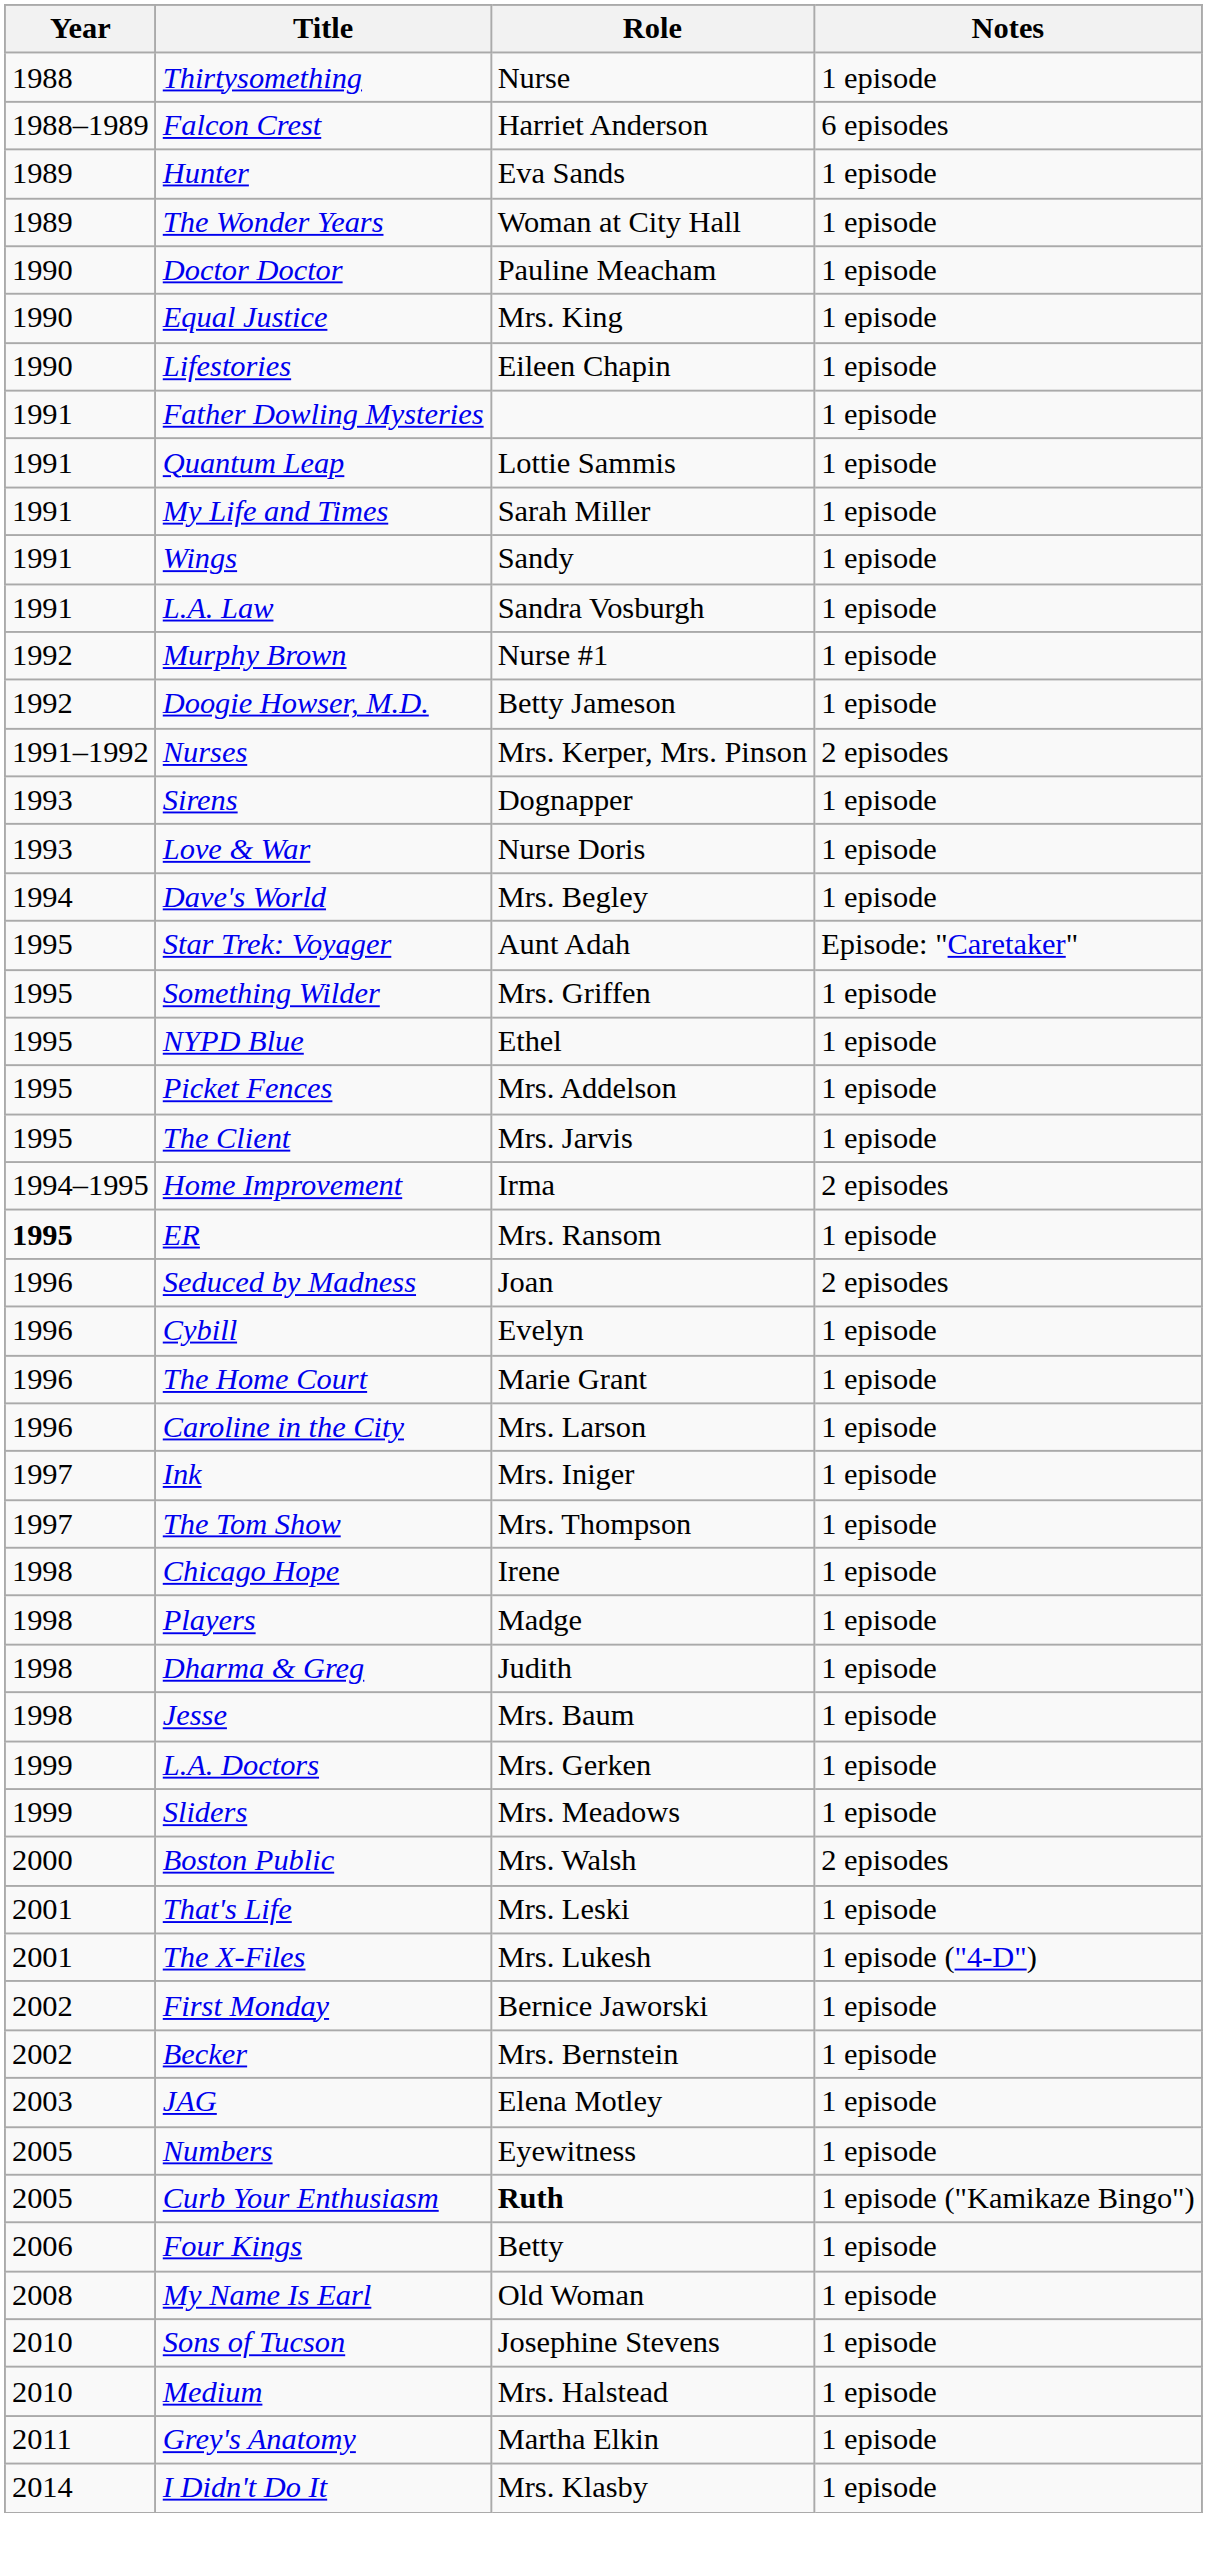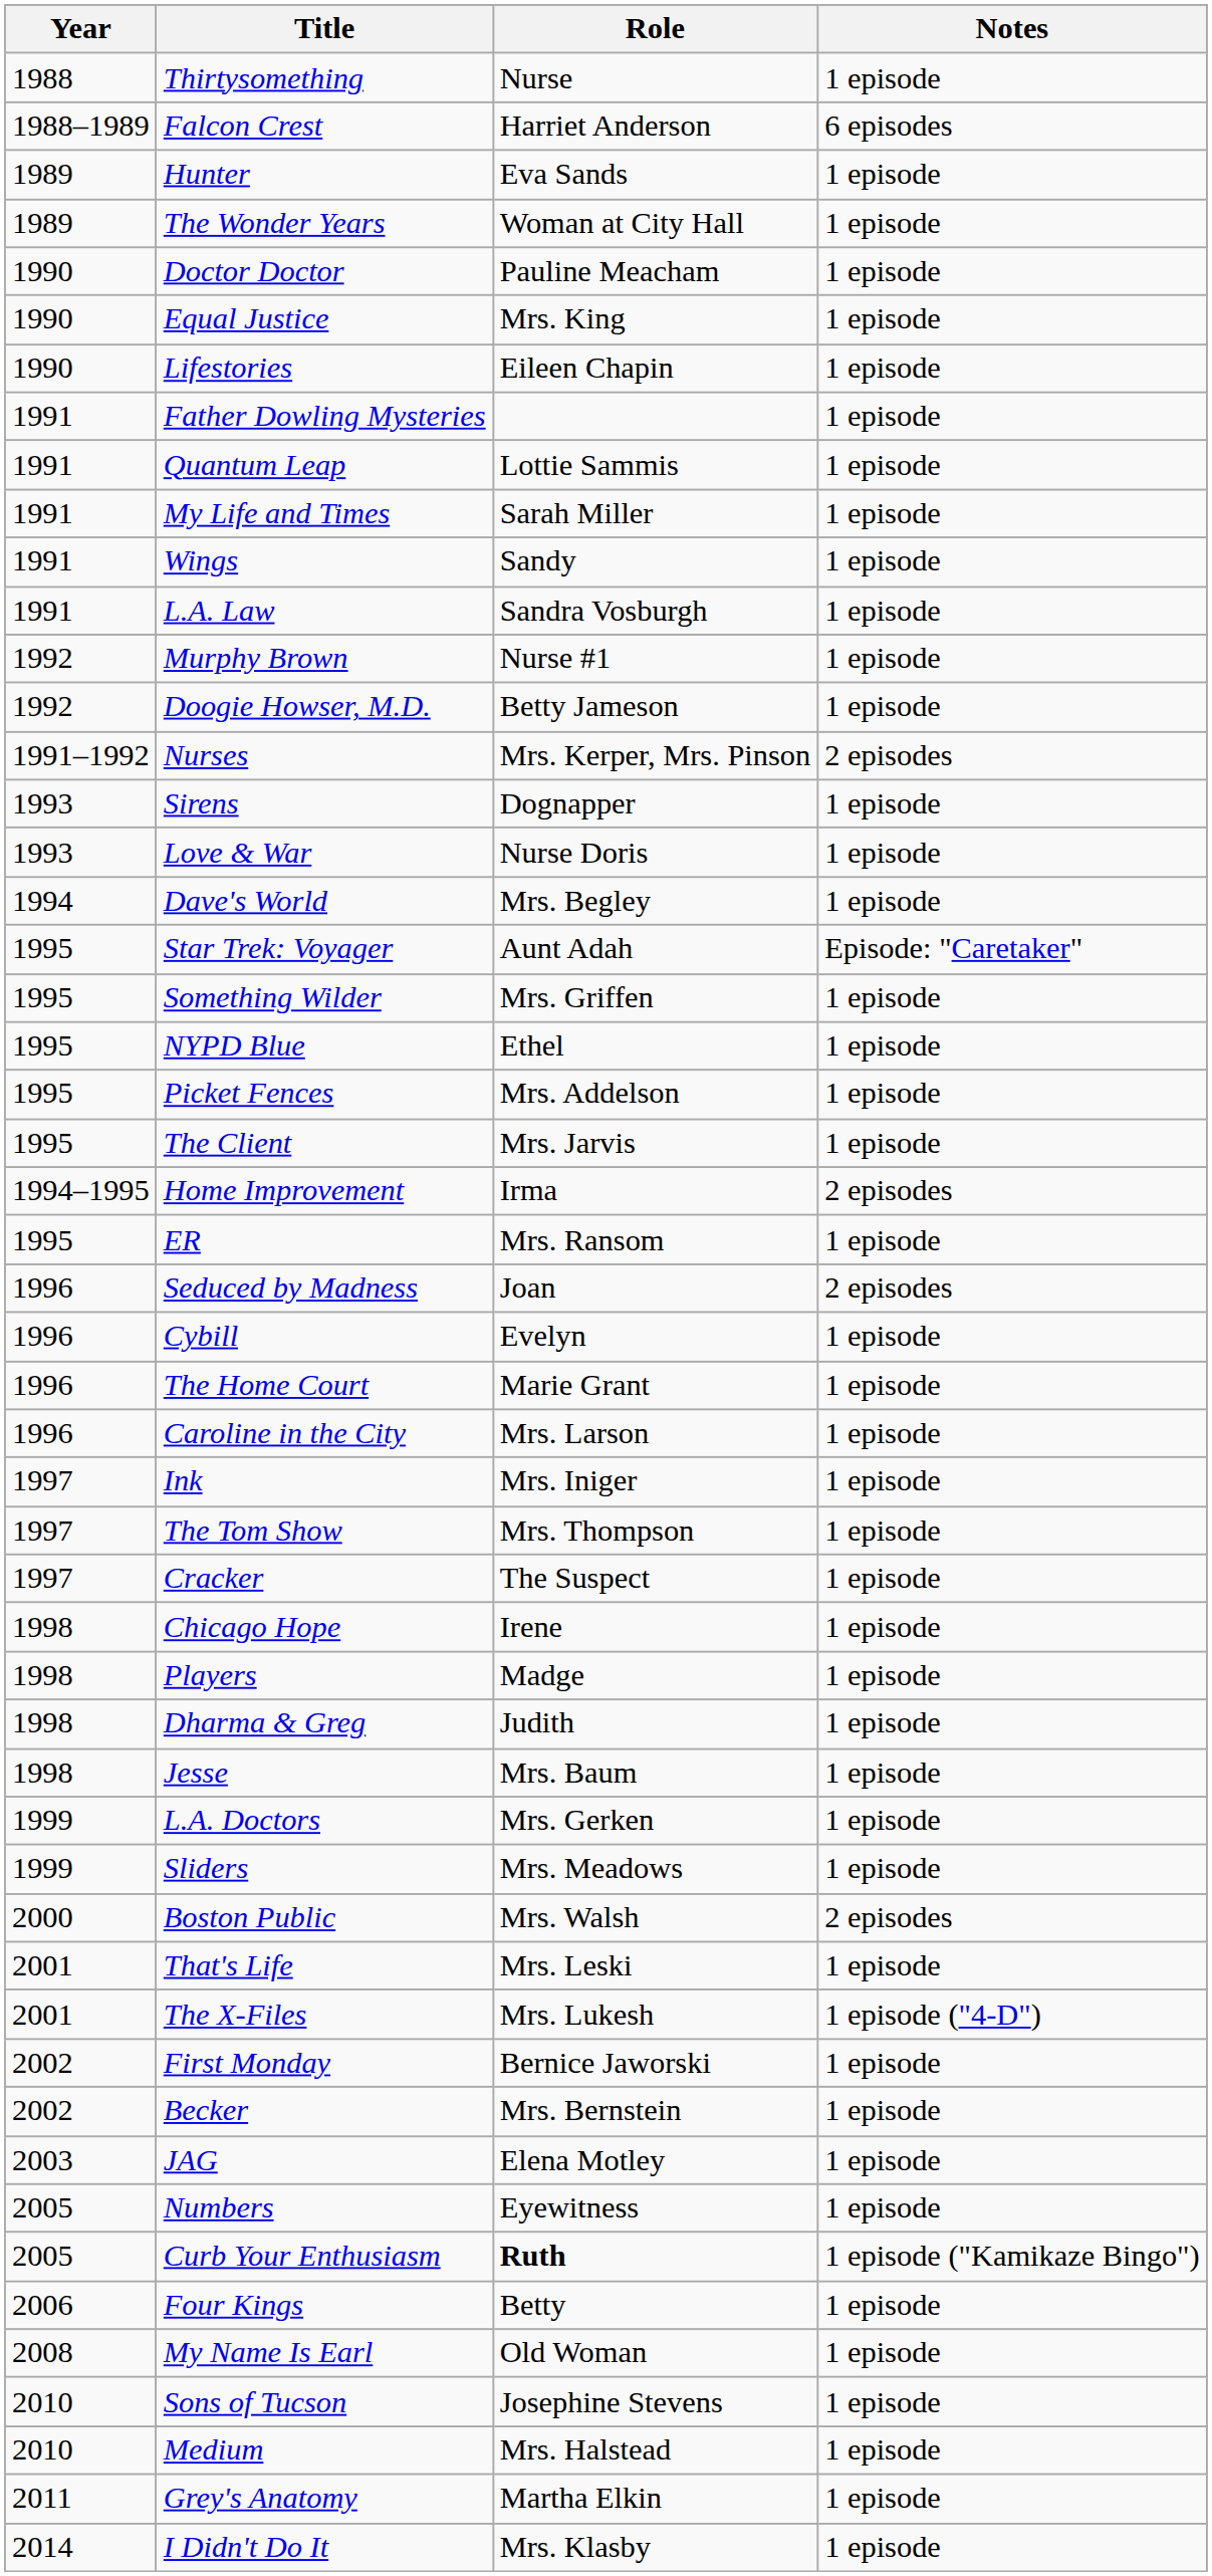 <table class="wikitable sortable">
 <tr>
 <th>Year</th>
 <th>Title</th>
 <th>Role</th>
 <th>Notes</th>
 </tr>
 <tr>
 <td>1988</td>
 <td><a href='#'><em>Thirtysomething</em></a></td>
 <td>Nurse</td>
 <td>1 episode</td>
 </tr>
 <tr>
 <td>1988–1989</td>
 <td><em><a href='#'>Falcon Crest</a></em></td>
 <td>Harriet Anderson</td>
 <td>6 episodes</td>
 </tr>
 <tr>
 <td>1989</td>
 <td><a href='#'><em>Hunter</em></a></td>
 <td>Eva Sands</td>
 <td>1 episode</td>
 </tr>
 <tr>
 <td>1989</td>
 <td><em><a href='#'>The Wonder Years</a></em></td>
 <td>Woman at City Hall</td>
 <td>1 episode</td>
 </tr>
 <tr>
 <td>1990</td>
 <td><a href='#'><em>Doctor Doctor</em></a></td>
 <td>Pauline Meacham</td>
 <td>1 episode</td>
 </tr>
 <tr>
 <td>1990</td>
 <td><a href='#'><em>Equal Justice</em></a></td>
 <td>Mrs. King</td>
 <td>1 episode</td>
 </tr>
 <tr>
 <td>1990</td>
 <td><em><a href='#'>Lifestories</a></em></td>
 <td>Eileen Chapin</td>
 <td>1 episode</td>
 </tr>
 <tr>
 <td>1991</td>
 <td><em><a href='#'>Father Dowling Mysteries</a></em></td>
 <td></td>
 <td>1 episode</td>
 </tr>
 <tr>
 <td>1991</td>
 <td><em><a href='#'>Quantum Leap</a></em></td>
 <td>Lottie Sammis</td>
 <td>1 episode</td>
 </tr>
 <tr>
 <td>1991</td>
 <td><em><a href='#'>My Life and Times</a></em></td>
 <td>Sarah Miller</td>
 <td>1 episode</td>
 </tr>
 <tr>
 <td>1991</td>
 <td><a href='#'><em>Wings</em></a></td>
 <td>Sandy</td>
 <td>1 episode</td>
 </tr>
 <tr>
 <td>1991</td>
 <td><em><a href='#'>L.A. Law</a></em></td>
 <td>Sandra Vosburgh</td>
 <td>1 episode</td>
 </tr>
 <tr>
 <td>1992</td>
 <td><em><a href='#'>Murphy Brown</a></em></td>
 <td>Nurse #1</td>
 <td>1 episode</td>
 </tr>
 <tr>
 <td>1992</td>
 <td><em><a href='#'>Doogie Howser, M.D.</a></em></td>
 <td>Betty Jameson</td>
 <td>1 episode</td>
 </tr>
 <tr>
 <td>1991–1992</td>
 <td><a href='#'><em>Nurses</em></a></td>
 <td>Mrs. Kerper, Mrs. Pinson</td>
 <td>2 episodes</td>
 </tr>
 <tr>
 <td>1993</td>
 <td><a href='#'><em>Sirens</em></a></td>
 <td>Dognapper</td>
 <td>1 episode</td>
 </tr>
 <tr>
 <td>1993</td>
 <td><a href='#'><em>Love & War</em></a></td>
 <td>Nurse Doris</td>
 <td>1 episode</td>
 </tr>
 <tr>
 <td>1994</td>
 <td><em><a href='#'>Dave's World</a></em></td>
 <td>Mrs. Begley</td>
 <td>1 episode</td>
 </tr>
 <tr>
 <td>1995</td>
 <td><em><a href='#'>Star Trek: Voyager</a></em></td>
 <td>Aunt Adah</td>
 <td>Episode: "<a href='#'>Caretaker</a>"</td>
 </tr>
 <tr>
 <td>1995</td>
 <td><em><a href='#'>Something Wilder</a></em></td>
 <td>Mrs. Griffen</td>
 <td>1 episode</td>
 </tr>
 <tr>
 <td>1995</td>
 <td><em><a href='#'>NYPD Blue</a></em></td>
 <td>Ethel</td>
 <td>1 episode</td>
 </tr>
 <tr>
 <td>1995</td>
 <td><em><a href='#'>Picket Fences</a></em></td>
 <td>Mrs. Addelson</td>
 <td>1 episode</td>
 </tr>
 <tr>
 <td>1995</td>
 <td><a href='#'><em>The Client</em></a></td>
 <td>Mrs. Jarvis</td>
 <td>1 episode</td>
 </tr>
 <tr>
 <td>1994–1995</td>
 <td><a href='#'><em>Home Improvement</em></a></td>
 <td>Irma</td>
 <td>2 episodes</td>
 </tr>
 <tr>
-<td><strong>1995</strong></td>
+<td>1995</td>
 <td><a href='#'><em>ER</em></a></td>
 <td>Mrs. Ransom</td>
 <td>1 episode</td>
 </tr>
 <tr>
 <td>1996</td>
 <td><em><a href='#'>Seduced by Madness</a></em></td>
 <td>Joan</td>
 <td>2 episodes</td>
 </tr>
 <tr>
 <td>1996</td>
 <td><em><a href='#'>Cybill</a></em></td>
 <td>Evelyn</td>
 <td>1 episode</td>
 </tr>
 <tr>
 <td>1996</td>
 <td><em><a href='#'>The Home Court</a></em></td>
 <td>Marie Grant</td>
 <td>1 episode</td>
 </tr>
 <tr>
 <td>1996</td>
 <td><em><a href='#'>Caroline in the City</a></em></td>
 <td>Mrs. Larson</td>
 <td>1 episode</td>
 </tr>
 <tr>
 <td>1997</td>
 <td><a href='#'><em>Ink</em></a></td>
 <td>Mrs. Iniger</td>
 <td>1 episode</td>
 </tr>
 <tr>
 <td>1997</td>
 <td><em><a href='#'>The Tom Show</a></em></td>
 <td>Mrs. Thompson</td>
+<td>1 episode</td>
+</tr>
+<tr>
+<td>1997</td>
+<td><a href='#'><em>Cracker</em></a></td>
+<td>The Suspect</td>
 <td>1 episode</td>
 </tr>
 <tr>
 <td>1998</td>
 <td><em><a href='#'>Chicago Hope</a></em></td>
 <td>Irene</td>
 <td>1 episode</td>
 </tr>
 <tr>
 <td>1998</td>
 <td><a href='#'><em>Players</em></a></td>
 <td>Madge</td>
 <td>1 episode</td>
 </tr>
 <tr>
 <td>1998</td>
 <td><em><a href='#'>Dharma & Greg</a></em></td>
 <td>Judith</td>
 <td>1 episode</td>
 </tr>
 <tr>
 <td>1998</td>
 <td><a href='#'><em>Jesse</em></a></td>
 <td>Mrs. Baum</td>
 <td>1 episode</td>
 </tr>
 <tr>
 <td>1999</td>
 <td><em><a href='#'>L.A. Doctors</a></em></td>
 <td>Mrs. Gerken</td>
 <td>1 episode</td>
 </tr>
 <tr>
 <td>1999</td>
 <td><em><a href='#'>Sliders</a></em></td>
 <td>Mrs. Meadows</td>
 <td>1 episode</td>
 </tr>
 <tr>
 <td>2000</td>
 <td><em><a href='#'>Boston Public</a></em></td>
 <td>Mrs. Walsh</td>
 <td>2 episodes</td>
 </tr>
 <tr>
 <td>2001</td>
 <td><a href='#'><em>That's Life</em></a></td>
 <td>Mrs. Leski</td>
 <td>1 episode</td>
 </tr>
 <tr>
 <td>2001</td>
 <td><em><a href='#'>The X-Files</a></em></td>
 <td>Mrs. Lukesh</td>
 <td>1 episode (<a href='#'>"4-D"</a>)</td>
 </tr>
 <tr>
 <td>2002</td>
 <td><em><a href='#'>First Monday</a></em></td>
 <td>Bernice Jaworski</td>
 <td>1 episode</td>
 </tr>
 <tr>
 <td>2002</td>
 <td><a href='#'><em>Becker</em></a></td>
 <td>Mrs. Bernstein</td>
 <td>1 episode</td>
 </tr>
 <tr>
 <td>2003</td>
 <td><a href='#'><em>JAG</em></a></td>
 <td>Elena Motley</td>
 <td>1 episode</td>
 </tr>
 <tr>
 <td>2005</td>
 <td><a href='#'><em>Numbers</em></a></td>
 <td>Eyewitness</td>
 <td>1 episode</td>
 </tr>
 <tr>
 <td>2005</td>
 <td><em><a href='#'>Curb Your Enthusiasm</a></em></td>
 <td><strong>Ruth</strong></td>
 <td>1 episode ("Kamikaze Bingo")</td>
 </tr>
 <tr>
 <td>2006</td>
 <td><em><a href='#'>Four Kings</a></em></td>
 <td>Betty</td>
 <td>1 episode</td>
 </tr>
 <tr>
 <td>2008</td>
 <td><em><a href='#'>My Name Is Earl</a></em></td>
 <td>Old Woman</td>
 <td>1 episode</td>
 </tr>
 <tr>
 <td>2010</td>
 <td><em><a href='#'>Sons of Tucson</a></em></td>
 <td>Josephine Stevens</td>
 <td>1 episode</td>
 </tr>
 <tr>
 <td>2010</td>
 <td><a href='#'><em>Medium</em></a></td>
 <td>Mrs. Halstead</td>
 <td>1 episode</td>
 </tr>
 <tr>
 <td>2011</td>
 <td><em><a href='#'>Grey's Anatomy</a></em></td>
 <td>Martha Elkin</td>
 <td>1 episode</td>
 </tr>
 <tr>
 <td>2014</td>
 <td><a href='#'><em>I Didn't Do It</em></a></td>
 <td>Mrs. Klasby</td>
 <td>1 episode</td>
 </tr>
 </table>
